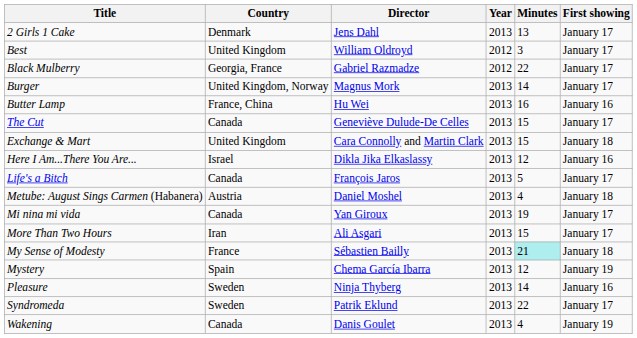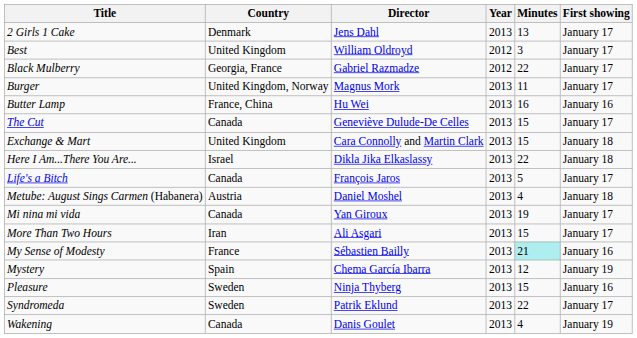 <table class="wikitable sortable">
 <tr>
 <th>Title</th>
 <th>Country</th>
 <th>Director</th>
 <th>Year</th>
 <th>Minutes</th>
 <th>First showing</th>
 </tr>
 <tr>
 <td><em>2 Girls 1 Cake</em></td>
 <td>Denmark</td>
 <td><a href='#'>Jens Dahl</a></td>
 <td>2013</td>
 <td>13</td>
 <td>January 17</td>
 </tr>
 <tr>
 <td><em>Best</em></td>
 <td>United Kingdom</td>
 <td><a href='#'>William Oldroyd</a></td>
 <td>2012</td>
 <td>3</td>
 <td>January 17</td>
 </tr>
 <tr>
 <td><em>Black Mulberry</em></td>
 <td>Georgia, France</td>
 <td><a href='#'>Gabriel Razmadze</a></td>
 <td>2012</td>
 <td>22</td>
 <td>January 17</td>
 </tr>
 <tr>
 <td><em>Burger</em></td>
 <td>United Kingdom, Norway</td>
 <td><a href='#'>Magnus Mork</a></td>
 <td>2013</td>
-<td>14</td>
+<td>11</td>
 <td>January 17</td>
 </tr>
 <tr>
 <td><em>Butter Lamp</em></td>
 <td>France, China</td>
 <td><a href='#'>Hu Wei</a></td>
 <td>2013</td>
 <td>16</td>
 <td>January 16</td>
 </tr>
 <tr>
 <td><em><a href='#'>The Cut</a></em></td>
 <td>Canada</td>
 <td><a href='#'>Geneviève Dulude-De Celles</a></td>
 <td>2013</td>
 <td>15</td>
 <td>January 17</td>
 </tr>
 <tr>
 <td><em>Exchange & Mart</em></td>
 <td>United Kingdom</td>
 <td><a href='#'>Cara Connolly</a> and <a href='#'>Martin Clark</a></td>
 <td>2013</td>
 <td>15</td>
 <td>January 18</td>
 </tr>
 <tr>
 <td><em>Here I Am...There You Are...</em></td>
 <td>Israel</td>
 <td><a href='#'>Dikla Jika Elkaslassy</a></td>
 <td>2013</td>
-<td>12</td>
-<td>January 16</td>
+<td>22</td>
+<td>January 18</td>
 </tr>
 <tr>
 <td><em><a href='#'>Life's a Bitch</a></em></td>
 <td>Canada</td>
 <td><a href='#'>François Jaros</a></td>
 <td>2013</td>
 <td>5</td>
 <td>January 17</td>
 </tr>
 <tr>
 <td><em>Metube: August Sings Carmen</em> (Habanera)</td>
 <td>Austria</td>
 <td><a href='#'>Daniel Moshel</a></td>
 <td>2013</td>
 <td>4</td>
 <td>January 18</td>
 </tr>
 <tr>
 <td><em>Mi nina mi vida</em></td>
 <td>Canada</td>
 <td><a href='#'>Yan Giroux</a></td>
 <td>2013</td>
 <td>19</td>
 <td>January 17</td>
 </tr>
 <tr>
 <td><em>More Than Two Hours</em></td>
 <td>Iran</td>
 <td><a href='#'>Ali Asgari</a></td>
 <td>2013</td>
 <td>15</td>
 <td>January 17</td>
 </tr>
 <tr>
 <td><em>My Sense of Modesty</em></td>
 <td>France</td>
 <td><a href='#'>Sébastien Bailly</a></td>
 <td>2013</td>
 <td style="background: paleturquoise;">21</td>
-<td>January 18</td>
+<td>January 16</td>
 </tr>
 <tr>
 <td><em>Mystery</em></td>
 <td>Spain</td>
 <td><a href='#'>Chema García Ibarra</a></td>
 <td>2013</td>
 <td>12</td>
 <td>January 19</td>
 </tr>
 <tr>
 <td><em>Pleasure</em></td>
 <td>Sweden</td>
 <td><a href='#'>Ninja Thyberg</a></td>
 <td>2013</td>
-<td>14</td>
+<td>15</td>
 <td>January 16</td>
 </tr>
 <tr>
 <td><em>Syndromeda</em></td>
 <td>Sweden</td>
 <td><a href='#'>Patrik Eklund</a></td>
 <td>2013</td>
 <td>22</td>
 <td>January 17</td>
 </tr>
 <tr>
 <td><em>Wakening</em></td>
 <td>Canada</td>
 <td><a href='#'>Danis Goulet</a></td>
 <td>2013</td>
 <td>4</td>
 <td>January 19</td>
 </tr>
 </table>
